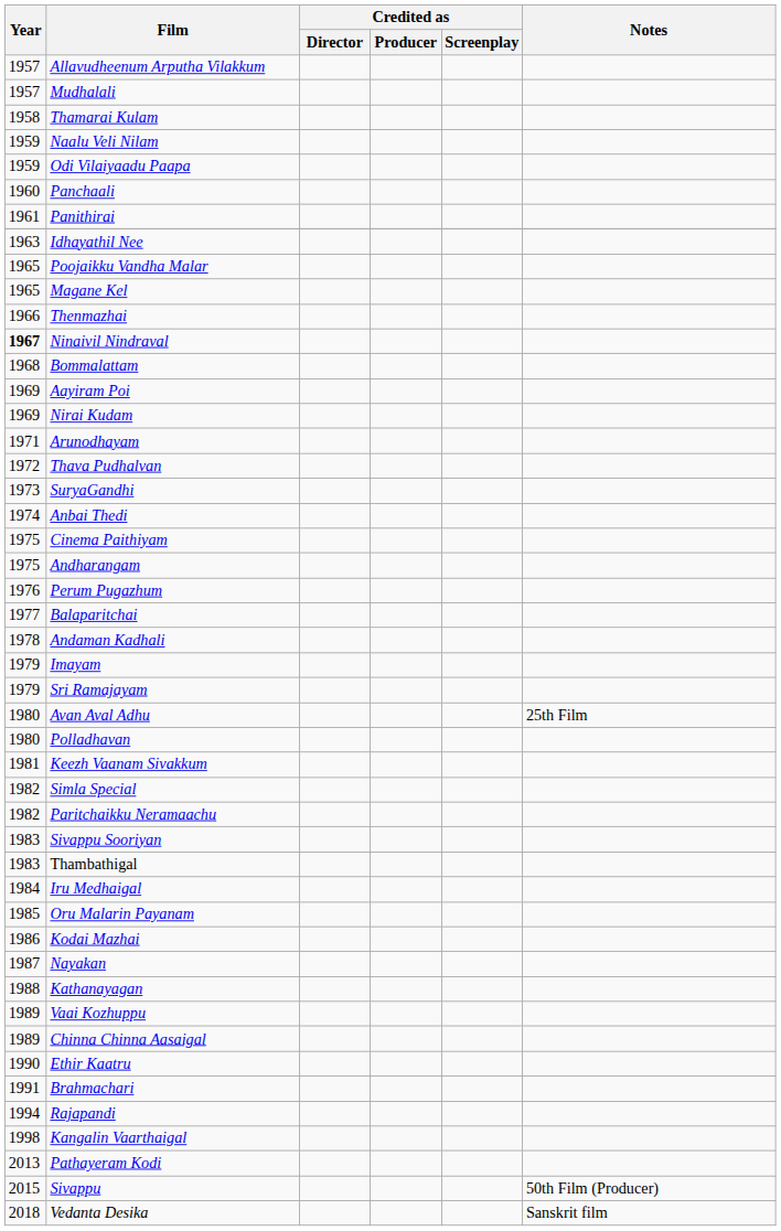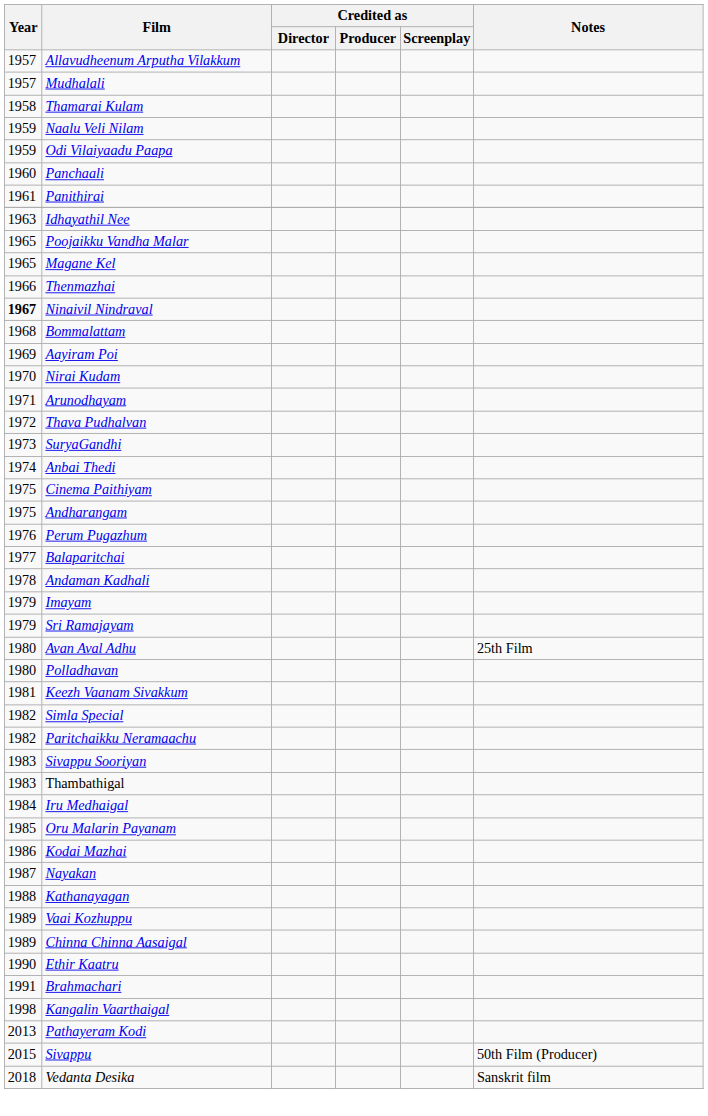 <table class="wikitable sortable">
 <tr>
 <th rowspan="2" style="width:35px;">Year</th>
 <th rowspan="2" style="width:250px;">Film</th>
 <th colspan="3" style="width:195px;">Credited as</th>
 <th rowspan="2"  style="text-align:center; width:250px;" class="unsortable">Notes</th>
 </tr>
 <tr>
 <th style="width:65px;">Director</th>
 <th width=65>Producer</th>
 <th width=65>Screenplay</th>
 </tr>
 <tr>
 <td>1957</td>
 <td><em><a href='#'>Allavudheenum Arputha Vilakkum</a></em></td>
 <td style="text-align:center;"></td>
 <td></td>
 <td></td>
 <td></td>
 </tr>
 <tr>
 <td>1957</td>
 <td><em><a href='#'>Mudhalali</a></em></td>
 <td style="text-align:center;"></td>
 <td></td>
 <td></td>
 <td></td>
 </tr>
 <tr>
 <td>1958</td>
 <td><em><a href='#'>Thamarai Kulam</a></em></td>
 <td style="text-align:center;"></td>
 <td></td>
 <td></td>
 <td></td>
 </tr>
 <tr>
 <td>1959</td>
 <td><em><a href='#'>Naalu Veli Nilam</a></em></td>
 <td style="text-align:center;"></td>
 <td></td>
 <td></td>
 <td></td>
 </tr>
 <tr>
 <td>1959</td>
 <td><em><a href='#'>Odi Vilaiyaadu Paapa</a></em></td>
 <td style="text-align:center;"></td>
 <td></td>
 <td></td>
 <td></td>
 </tr>
 <tr>
 <td>1960</td>
 <td><em><a href='#'>Panchaali</a></em></td>
 <td style="text-align:center;"></td>
 <td></td>
 <td></td>
 <td></td>
 </tr>
 <tr>
 <td>1961</td>
 <td><em><a href='#'>Panithirai</a></em></td>
 <td style="text-align:center;"></td>
 <td style="text-align:center;"></td>
 <td></td>
 <td></td>
 </tr>
 <tr>
 </tr>
 <tr>
 <td>1963</td>
 <td><em><a href='#'>Idhayathil Nee</a></em></td>
 <td style="text-align:center;"></td>
 <td style="text-align:center;"></td>
 <td></td>
 <td></td>
 </tr>
 <tr>
 <td>1965</td>
 <td><em><a href='#'>Poojaikku Vandha Malar</a></em></td>
 <td style="text-align:center;"></td>
 <td></td>
 <td></td>
 <td></td>
 </tr>
 <tr>
 <td>1965</td>
 <td><em><a href='#'>Magane Kel</a></em></td>
 <td style="text-align:center;"></td>
 <td></td>
 <td></td>
 <td></td>
 </tr>
 <tr>
 <td>1966</td>
 <td><em><a href='#'>Thenmazhai</a></em></td>
 <td style="text-align:center;"></td>
 <td></td>
 <td></td>
 <td></td>
 </tr>
 <tr>
 <td><strong>1967</strong></td>
 <td><em><a href='#'>Ninaivil Nindraval</a></em></td>
 <td style="text-align:center;"></td>
 <td></td>
 <td></td>
 <td></td>
 </tr>
 <tr>
 <td>1968</td>
 <td><em><a href='#'>Bommalattam</a></em></td>
 <td style="text-align:center;"></td>
 <td></td>
 <td></td>
 <td></td>
 </tr>
 <tr>
 <td>1969</td>
 <td><em><a href='#'>Aayiram Poi</a></em></td>
 <td style="text-align:center;"></td>
 <td></td>
 <td></td>
 <td></td>
 </tr>
 <tr>
-<td>1969</td>
+<td>1970</td>
 <td><em><a href='#'>Nirai Kudam</a></em></td>
 <td style="text-align:center;"></td>
 <td style="text-align:center;"></td>
 <td></td>
 <td></td>
 </tr>
 <tr>
 <td>1971</td>
 <td><em><a href='#'>Arunodhayam</a></em></td>
 <td style="text-align:center;"></td>
 <td style="text-align:center;"></td>
 <td></td>
 <td></td>
 </tr>
 <tr>
 <td>1972</td>
 <td><em><a href='#'>Thava Pudhalvan</a></em></td>
 <td style="text-align:center;"></td>
 <td style="text-align:center;"></td>
 <td></td>
 <td></td>
 </tr>
 <tr>
 <td>1973</td>
 <td><em><a href='#'>SuryaGandhi</a></em></td>
 <td style="text-align:center;"></td>
 <td></td>
 <td></td>
 <td></td>
 </tr>
 <tr>
 <td>1974</td>
 <td><em><a href='#'>Anbai Thedi</a></em></td>
 <td style="text-align:center;"></td>
 <td style="text-align:center;"></td>
 <td></td>
 <td></td>
 </tr>
 <tr>
 <td>1975</td>
 <td><em><a href='#'>Cinema Paithiyam</a></em></td>
 <td style="text-align:center;"></td>
 <td></td>
 <td></td>
 <td></td>
 </tr>
 <tr>
 <td>1975</td>
 <td><em><a href='#'>Andharangam</a></em></td>
 <td style="text-align:center;"></td>
 <td></td>
 <td></td>
 <td></td>
 </tr>
 <tr>
 <td>1976</td>
 <td><em><a href='#'>Perum Pugazhum</a></em></td>
 <td style="text-align:center;"></td>
 <td></td>
 <td></td>
 <td></td>
 </tr>
 <tr>
 <td>1977</td>
 <td><em><a href='#'>Balaparitchai</a></em></td>
 <td style="text-align:center;"></td>
 <td></td>
 <td></td>
 <td></td>
 </tr>
 <tr>
 <td>1978</td>
 <td><em><a href='#'>Andaman Kadhali</a></em></td>
 <td style="text-align:center;"></td>
 <td style="text-align:center;"></td>
 <td></td>
 <td></td>
 </tr>
 <tr>
 <td>1979</td>
 <td><em><a href='#'>Imayam</a></em></td>
 <td style="text-align:center;"></td>
 <td style="text-align:center;"></td>
 <td></td>
 <td></td>
 </tr>
 <tr>
 <td>1979</td>
 <td><em><a href='#'>Sri Ramajayam</a></em></td>
 <td style="text-align:center;"></td>
 <td></td>
 <td></td>
 <td></td>
 </tr>
 <tr>
 <td>1980</td>
 <td><em><a href='#'>Avan Aval Adhu</a></em></td>
 <td style="text-align:center;"></td>
 <td style="text-align:center;"></td>
 <td></td>
 <td>25th Film</td>
 </tr>
 <tr>
 <td>1980</td>
 <td><em><a href='#'>Polladhavan</a></em></td>
 <td style="text-align:center;"></td>
 <td style="text-align:center;"></td>
 <td></td>
 <td></td>
 </tr>
 <tr>
 <td>1981</td>
 <td><em><a href='#'>Keezh Vaanam Sivakkum</a></em></td>
 <td style="text-align:center;"></td>
 <td style="text-align:center;"></td>
 <td></td>
 <td></td>
 </tr>
 <tr>
 <td>1982</td>
 <td><em><a href='#'>Simla Special</a></em></td>
 <td style="text-align:center;"></td>
 <td style="text-align:center;"></td>
 <td></td>
 <td></td>
 </tr>
 <tr>
 <td>1982</td>
 <td><em><a href='#'>Paritchaikku Neramaachu</a></em></td>
 <td style="text-align:center;"></td>
 <td style="text-align:center;"></td>
 <td></td>
 <td></td>
 </tr>
 <tr>
 <td>1983</td>
 <td><em><a href='#'>Sivappu Sooriyan</a></em></td>
 <td style="text-align:center;"></td>
 <td style="text-align:center;"></td>
 <td></td>
 <td></td>
 </tr>
 <tr>
 <td>1983</td>
 <td>Thambathigal</td>
 <td style="text-align:center;"></td>
 <td></td>
 <td></td>
 <td></td>
 </tr>
 <tr>
 <td>1984</td>
 <td><em><a href='#'>Iru Medhaigal</a></em></td>
 <td style="text-align:center;"></td>
 <td style="text-align:center;"></td>
 <td style="text-align:center;"></td>
 <td></td>
 </tr>
 <tr>
 <td>1985</td>
 <td><em><a href='#'>Oru Malarin Payanam</a></em></td>
 <td style="text-align:center;"></td>
 <td style="text-align:center;"></td>
 <td style="text-align:center;"></td>
 <td></td>
 </tr>
 <tr>
 <td>1986</td>
 <td><em><a href='#'>Kodai Mazhai</a></em></td>
 <td></td>
 <td style="text-align:center;"></td>
 <td></td>
 <td></td>
 </tr>
 <tr>
 <td>1987</td>
 <td><em><a href='#'>Nayakan</a></em></td>
 <td></td>
 <td style="text-align:center;"></td>
 <td></td>
 <td></td>
 </tr>
 <tr>
 <td>1988</td>
 <td><em><a href='#'>Kathanayagan</a></em></td>
 <td style="text-align:center;"></td>
 <td style="text-align:center;"></td>
 <td></td>
 <td></td>
 </tr>
 <tr>
 <td>1989</td>
 <td><em><a href='#'>Vaai Kozhuppu</a></em></td>
 <td style="text-align:center;"></td>
 <td style="text-align:center;"></td>
 <td style="text-align:center;"></td>
 <td></td>
 </tr>
 <tr>
 <td>1989</td>
 <td><em><a href='#'>Chinna Chinna Aasaigal</a></em></td>
 <td></td>
 <td style="text-align:center;"></td>
 <td></td>
 <td></td>
 </tr>
 <tr>
 <td>1990</td>
 <td><em><a href='#'>Ethir Kaatru</a></em></td>
 <td></td>
 <td style="text-align:center;"></td>
 <td style="text-align:center;"></td>
 <td></td>
 </tr>
 <tr>
 <td>1991</td>
 <td><em><a href='#'>Brahmachari</a></em></td>
 <td style="text-align:center;"></td>
 <td style="text-align:center;"></td>
 <td style="text-align:center;"></td>
 <td></td>
 </tr>
 <tr>
-<td>1994</td>
-<td><em><a href='#'>Rajapandi</a></em></td>
-<td></td>
-<td style="text-align:center;"></td>
-<td></td>
-<td></td>
-</tr>
-<tr>
 <td>1998</td>
 <td><em><a href='#'>Kangalin Vaarthaigal</a></em></td>
 <td></td>
 <td style="text-align:center;"></td>
 <td></td>
 <td></td>
 </tr>
 <tr>
 <td>2013</td>
 <td><em><a href='#'>Pathayeram Kodi</a></em></td>
 <td></td>
 <td style="text-align:center;"></td>
 <td></td>
 <td></td>
 </tr>
 <tr>
 <td>2015</td>
 <td><em><a href='#'>Sivappu</a></em></td>
 <td></td>
 <td style="text-align:center;"></td>
 <td></td>
 <td>50th Film (Producer)</td>
 </tr>
 <tr>
 <td>2018</td>
 <td><em>Vedanta Desika  </em></td>
 <td style="text-align:center;"></td>
 <td></td>
 <td></td>
 <td>Sanskrit film</td>
 </tr>
 </table>
